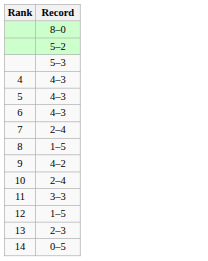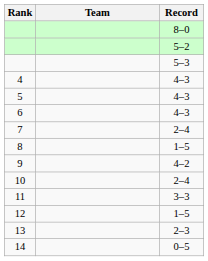 <table class="wikitable" style="text-align: center;">
 <tr>
 <th width=40>Rank</th>
+<th width=180>Team</th>
 <th width=60>Record</th>
 </tr>
 <tr bgcolor="#ccffcc">
 <td></td>
+<td align="left"></td>
 <td>8–0</td>
 </tr>
 <tr bgcolor="#ccffcc">
 <td></td>
+<td align="left"></td>
 <td>5–2</td>
 </tr>
 <tr>
 <td></td>
+<td align="left"></td>
 <td>5–3</td>
 </tr>
 <tr>
 <td>4</td>
+<td align="left"></td>
 <td>4–3</td>
 </tr>
 <tr>
 <td>5</td>
+<td align="left"></td>
 <td>4–3</td>
 </tr>
 <tr>
 <td>6</td>
+<td align="left"></td>
 <td>4–3</td>
 </tr>
 <tr>
 <td>7</td>
+<td align="left"></td>
 <td>2–4</td>
 </tr>
 <tr>
 <td>8</td>
+<td align="left"></td>
 <td>1–5</td>
 </tr>
 <tr>
 <td>9</td>
+<td align="left"></td>
 <td>4–2</td>
 </tr>
 <tr>
 <td>10</td>
+<td align="left"></td>
 <td>2–4</td>
 </tr>
 <tr>
 <td>11</td>
+<td align="left"></td>
 <td>3–3</td>
 </tr>
 <tr>
 <td>12</td>
+<td align="left"></td>
 <td>1–5</td>
 </tr>
 <tr>
 <td>13</td>
+<td align="left"></td>
 <td>2–3</td>
 </tr>
 <tr>
 <td>14</td>
+<td align="left"></td>
 <td>0–5</td>
 </tr>
 </table>
